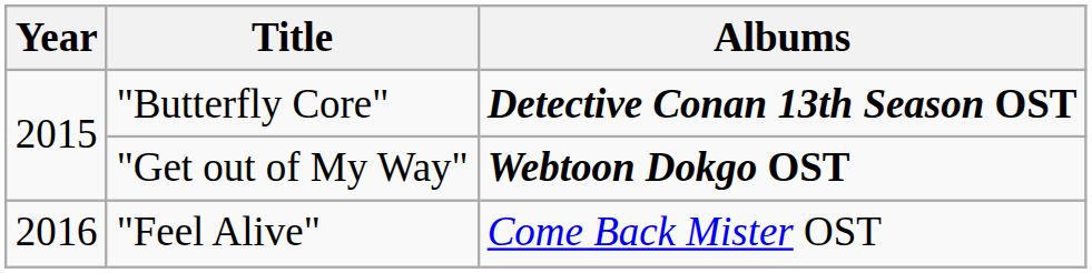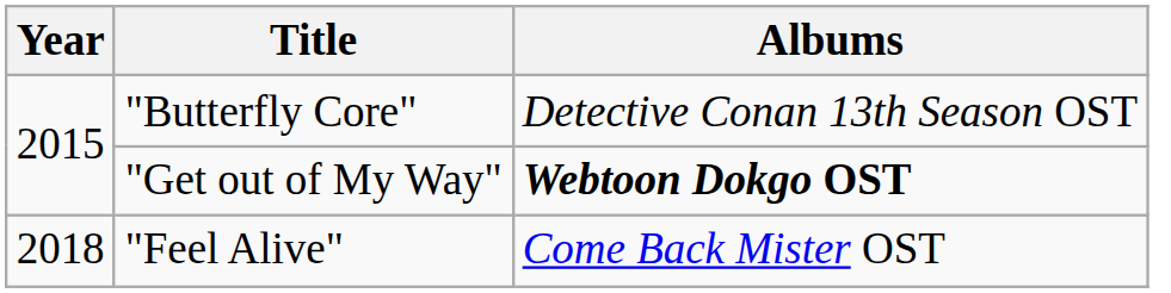 <table class="wikitable">
 <tr>
 <th>Year</th>
 <th>Title</th>
 <th>Albums</th>
 </tr>
 <tr>
 <td rowspan="2">2015</td>
 <td>"Butterfly Core"</td>
-<td><strong><em>Detective Conan 13th Season</em> OST</strong></td>
+<td><em>Detective Conan 13th Season</em> OST</td>
 </tr>
 <tr>
 <td>"Get out of My Way"</td>
 <td><strong><em>Webtoon Dokgo</em> OST</strong></td>
 </tr>
 <tr>
-<td>2016</td>
+<td>2018</td>
 <td>"Feel Alive"</td>
 <td><em><a href='#'>Come Back Mister</a></em> OST</td>
 </tr>
 </table>
